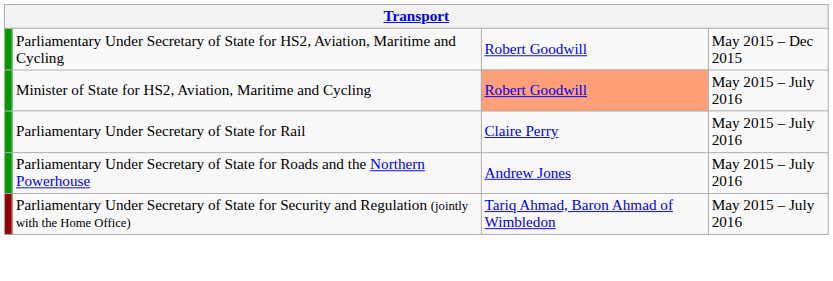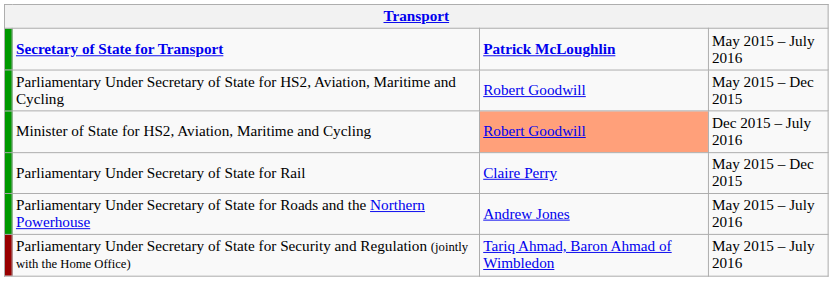 <table class="wikitable">
 <tr>
 <th colspan=4><a href='#'>Transport</a></th>
+</tr>
+<tr>
+<td style="width:1px; background:#090;"></td>
+<td><strong><a href='#'>Secretary of State for Transport</a></strong></td>
+<td><strong><a href='#'>Patrick McLoughlin</a></strong></td>
+<td>May 2015 – July 2016</td>
 </tr>
 <tr>
 <td style="width:1px; background:#090;"></td>
 <td>Parliamentary Under Secretary of State for HS2, Aviation, Maritime and Cycling</td>
 <td><a href='#'>Robert Goodwill</a></td>
 <td>May 2015 – Dec 2015</td>
 </tr>
 <tr>
 <td style="width:1px; background:#090;"></td>
 <td>Minister of State for HS2, Aviation, Maritime and Cycling</td>
 <td style="background: lightsalmon;"><a href='#'>Robert Goodwill</a></td>
-<td>May 2015 – July 2016</td>
+<td>Dec 2015 – July 2016</td>
 </tr>
 <tr>
 <td style="width:1px; background:#090;"></td>
 <td>Parliamentary Under Secretary of State for Rail</td>
 <td><a href='#'>Claire Perry</a></td>
-<td>May 2015 – July 2016</td>
+<td>May 2015 – Dec 2015</td>
 </tr>
 <tr>
 <td style="width:1px; background:#090;"></td>
 <td>Parliamentary Under Secretary of State for Roads and the <a href='#'>Northern Powerhouse</a></td>
 <td><a href='#'>Andrew Jones</a></td>
 <td>May 2015 – July 2016</td>
 </tr>
 <tr>
 <td style="width:1px; background:#900;"></td>
 <td>Parliamentary Under Secretary of State for Security and Regulation <small>(jointly with the Home Office)</small></td>
 <td><a href='#'>Tariq Ahmad, Baron Ahmad of Wimbledon</a></td>
 <td>May 2015 – July 2016</td>
 </tr>
 </table>
